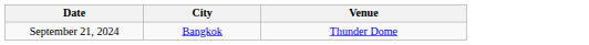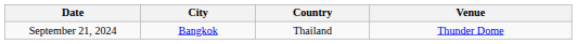 <table class="wikitable plainrowheaders" style="text-align:center">
 <tr>
 <th scope="col" style="width:12em">Date</th>
 <th scope="col" style="width:10em">City</th>
+<th scope="col" style="width:10em">Country</th>
 <th scope="col" style="width:18em">Venue</th>
 </tr>
 <tr>
 <td>September 21, 2024</td>
 <td><a href='#'>Bangkok</a></td>
+<td>Thailand</td>
 <td><a href='#'>Thunder Dome</a></td>
 </tr>
 </table>
